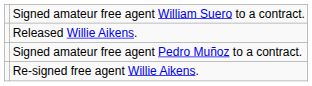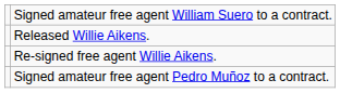 <table class="wikitable">
 <tr>
 <td></td>
 <td>Signed amateur free agent <a href='#'>William Suero</a> to a contract.</td>
 </tr>
 <tr>
 <td></td>
 <td>Released <a href='#'>Willie Aikens</a>.</td>
 </tr>
 <tr>
 <td></td>
-<td>Signed amateur free agent <a href='#'>Pedro Muñoz</a> to a contract.</td>
+<td>Re-signed free agent <a href='#'>Willie Aikens</a>.</td>
 </tr>
 <tr>
 <td></td>
-<td>Re-signed free agent <a href='#'>Willie Aikens</a>.</td>
+<td>Signed amateur free agent <a href='#'>Pedro Muñoz</a> to a contract.</td>
 </tr>
 </table>
